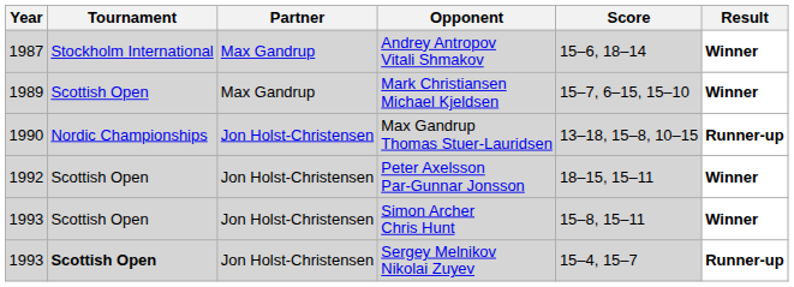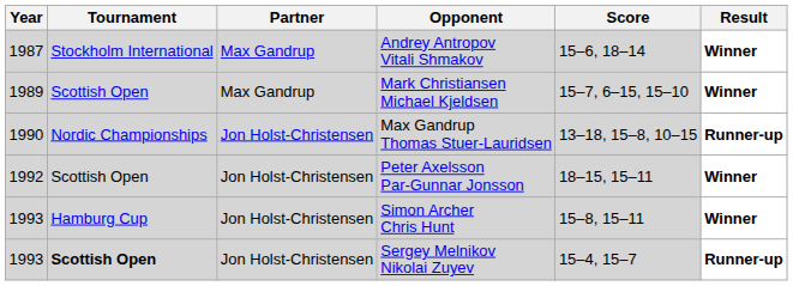 <table class="sortable wikitable" style="font-size: 90%;">
 <tr>
 <th>Year</th>
 <th>Tournament</th>
 <th>Partner</th>
 <th>Opponent</th>
 <th>Score</th>
 <th>Result</th>
 </tr>
 <tr style="background:#D5D5D5">
 <td align="center">1987</td>
 <td><a href='#'>Stockholm International</a></td>
 <td> <a href='#'>Max Gandrup</a></td>
 <td> <a href='#'>Andrey Antropov</a><br> <a href='#'>Vitali Shmakov</a></td>
 <td>15–6, 18–14</td>
 <td style="text-align:left; background:white"> <strong>Winner</strong></td>
 </tr>
 <tr style="background:#D5D5D5">
 <td align="center">1989</td>
 <td><a href='#'>Scottish Open</a></td>
 <td> Max Gandrup</td>
 <td> <a href='#'>Mark Christiansen</a><br> <a href='#'>Michael Kjeldsen</a></td>
 <td>15–7, 6–15, 15–10</td>
 <td style="text-align:left; background:white"> <strong>Winner</strong></td>
 </tr>
 <tr style="background:#D5D5D5">
 <td align="center">1990</td>
 <td><a href='#'>Nordic Championships</a></td>
 <td> <a href='#'>Jon Holst-Christensen</a></td>
 <td> Max Gandrup<br> <a href='#'>Thomas Stuer-Lauridsen</a></td>
 <td>13–18, 15–8, 10–15</td>
 <td style="text-align:left; background:white"> <strong>Runner-up</strong></td>
 </tr>
 <tr style="background:#D5D5D5">
 <td align="center">1992</td>
 <td>Scottish Open</td>
 <td> Jon Holst-Christensen</td>
 <td> <a href='#'>Peter Axelsson</a><br> <a href='#'>Par-Gunnar Jonsson</a></td>
 <td>18–15, 15–11</td>
 <td style="text-align:left; background:white"> <strong>Winner</strong></td>
 </tr>
 <tr style="background:#D5D5D5">
 <td align="center">1993</td>
-<td>Scottish Open</td>
+<td><a href='#'>Hamburg Cup</a></td>
 <td> Jon Holst-Christensen</td>
 <td> <a href='#'>Simon Archer</a><br> <a href='#'>Chris Hunt</a></td>
 <td>15–8, 15–11</td>
 <td style="text-align:left; background:white"> <strong>Winner</strong></td>
 </tr>
 <tr style="background:#D5D5D5">
 <td align="center">1993</td>
 <td><strong>Scottish Open</strong></td>
 <td> Jon Holst-Christensen</td>
 <td> <a href='#'>Sergey Melnikov</a><br> <a href='#'>Nikolai Zuyev</a></td>
 <td>15–4, 15–7</td>
 <td style="text-align:left; background:white"> <strong>Runner-up</strong></td>
 </tr>
 </table>
